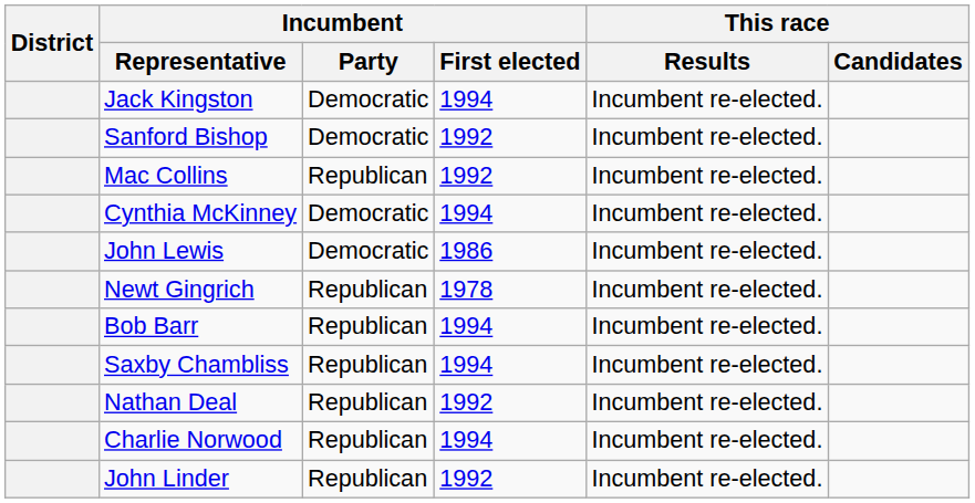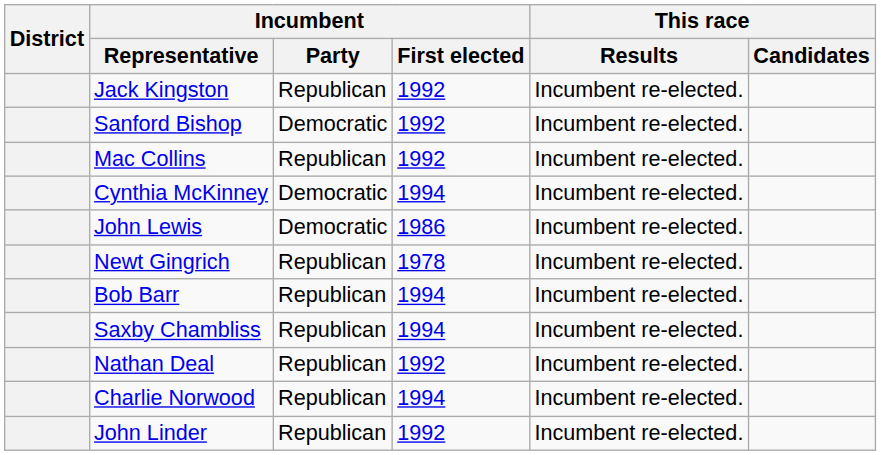 <table class=wikitable>
 <tr>
 <th rowspan=2>District</th>
 <th colspan=3>Incumbent</th>
 <th colspan=2>This race</th>
 </tr>
 <tr>
 <th>Representative</th>
 <th>Party</th>
 <th>First elected</th>
 <th>Results</th>
 <th>Candidates</th>
 </tr>
 <tr>
 <th></th>
 <td><a href='#'>Jack Kingston</a></td>
-<td>Democratic</td>
-<td><a href='#'>1994</a></td>
+<td>Republican</td>
+<td><a href='#'>1992</a></td>
 <td>Incumbent re-elected.</td>
 <td nowrap></td>
 </tr>
 <tr>
 <th></th>
 <td><a href='#'>Sanford Bishop</a></td>
 <td>Democratic</td>
 <td><a href='#'>1992</a></td>
 <td>Incumbent re-elected.</td>
 <td nowrap></td>
 </tr>
 <tr>
 <th></th>
 <td><a href='#'>Mac Collins</a></td>
 <td>Republican</td>
 <td><a href='#'>1992</a></td>
 <td>Incumbent re-elected.</td>
 <td nowrap></td>
 </tr>
 <tr>
 <th></th>
 <td><a href='#'>Cynthia McKinney</a><br></td>
 <td>Democratic</td>
 <td><a href='#'>1994</a></td>
 <td>Incumbent re-elected.</td>
 <td nowrap></td>
 </tr>
 <tr>
 <th></th>
 <td><a href='#'>John Lewis</a></td>
 <td>Democratic</td>
 <td><a href='#'>1986</a></td>
 <td>Incumbent re-elected.</td>
 <td nowrap></td>
 </tr>
 <tr>
 <th></th>
 <td><a href='#'>Newt Gingrich</a></td>
 <td>Republican</td>
 <td><a href='#'>1978</a></td>
 <td>Incumbent re-elected.</td>
 <td nowrap></td>
 </tr>
 <tr>
 <th></th>
 <td><a href='#'>Bob Barr</a></td>
 <td>Republican</td>
 <td><a href='#'>1994</a></td>
 <td>Incumbent re-elected.</td>
 <td nowrap></td>
 </tr>
 <tr>
 <th></th>
 <td><a href='#'>Saxby Chambliss</a></td>
 <td>Republican</td>
 <td><a href='#'>1994</a></td>
 <td>Incumbent re-elected.</td>
 <td nowrap></td>
 </tr>
 <tr>
 <th></th>
 <td><a href='#'>Nathan Deal</a></td>
 <td>Republican</td>
 <td><a href='#'>1992</a></td>
 <td>Incumbent re-elected.</td>
 <td nowrap></td>
 </tr>
 <tr>
 <th></th>
 <td><a href='#'>Charlie Norwood</a></td>
 <td>Republican</td>
 <td><a href='#'>1994</a></td>
 <td>Incumbent re-elected.</td>
 <td nowrap></td>
 </tr>
 <tr>
 <th></th>
 <td><a href='#'>John Linder</a><br></td>
 <td>Republican</td>
 <td><a href='#'>1992</a></td>
 <td>Incumbent re-elected.</td>
 <td nowrap></td>
 </tr>
 </table>
